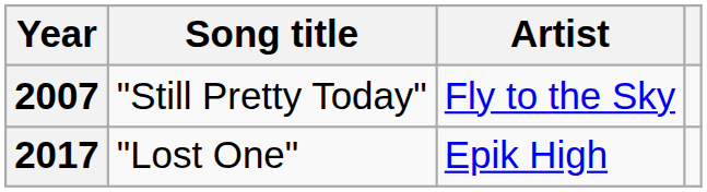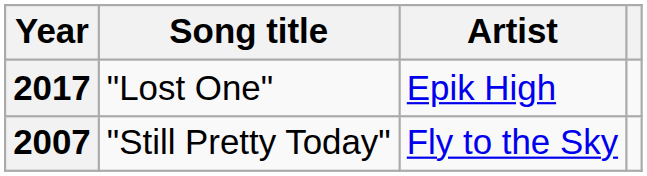 <table class="wikitable plainrowheaders sortable">
 <tr>
 <th scope="col">Year</th>
 <th scope="col">Song title</th>
 <th scope="col">Artist</th>
 <th scope="col" class="unsortable"></th>
 </tr>
 <tr>
+<th scope="row">2017</th>
+<td>"Lost One"</td>
+<td><a href='#'>Epik High</a></td>
+<td style="text-align:center"></td>
+</tr>
+<tr>
 <th scope="row">2007</th>
 <td>"Still Pretty Today"</td>
 <td><a href='#'>Fly to the Sky</a></td>
 <td></td>
 </tr>
-<tr>
-<th scope="row">2017</th>
-<td>"Lost One"</td>
-<td><a href='#'>Epik High</a></td>
-<td style="text-align:center"></td>
-</tr>
 </table>
